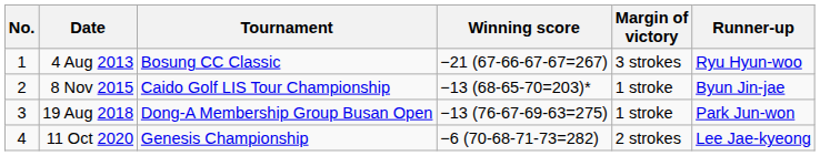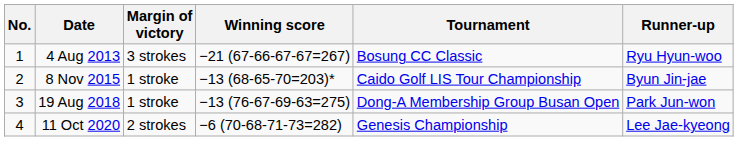 <table class="wikitable" style="font-size:95%;">
 <tr>
 <th>No.</th>
 <th>Date</th>
+<th>Margin of<br>victory</th>
+<th>Winning score</th>
 <th>Tournament</th>
-<th>Winning score</th>
-<th>Margin of<br>victory</th>
 <th>Runner-up</th>
 </tr>
 <tr>
 <td align=center>1</td>
 <td align=right>4 Aug <a href='#'>2013</a></td>
+<td>3 strokes</td>
+<td>−21 (67-66-67-67=267)</td>
 <td><a href='#'>Bosung CC Classic</a></td>
-<td>−21 (67-66-67-67=267)</td>
-<td>3 strokes</td>
 <td> <a href='#'>Ryu Hyun-woo</a></td>
 </tr>
 <tr>
 <td align=center>2</td>
 <td align=right>8 Nov <a href='#'>2015</a></td>
+<td>1 stroke</td>
+<td>−13 (68-65-70=203)*</td>
 <td><a href='#'>Caido Golf LIS Tour Championship</a></td>
-<td>−13 (68-65-70=203)*</td>
-<td>1 stroke</td>
 <td> <a href='#'>Byun Jin-jae</a></td>
 </tr>
 <tr>
 <td align=center>3</td>
 <td align=right>19 Aug <a href='#'>2018</a></td>
+<td>1 stroke</td>
+<td>−13 (76-67-69-63=275)</td>
 <td><a href='#'>Dong-A Membership Group Busan Open</a></td>
-<td>−13 (76-67-69-63=275)</td>
-<td>1 stroke</td>
 <td> <a href='#'>Park Jun-won</a></td>
 </tr>
 <tr>
 <td align=center>4</td>
 <td align=right>11 Oct <a href='#'>2020</a></td>
+<td>2 strokes</td>
+<td>−6 (70-68-71-73=282)</td>
 <td><a href='#'>Genesis Championship</a></td>
-<td>−6 (70-68-71-73=282)</td>
-<td>2 strokes</td>
 <td> <a href='#'>Lee Jae-kyeong</a></td>
 </tr>
 </table>
